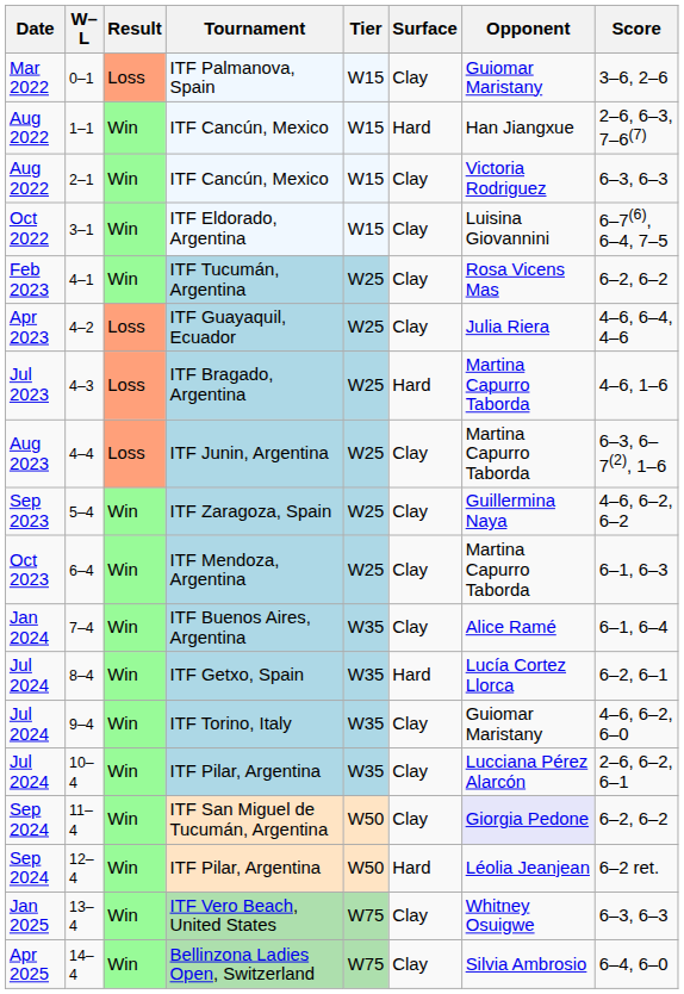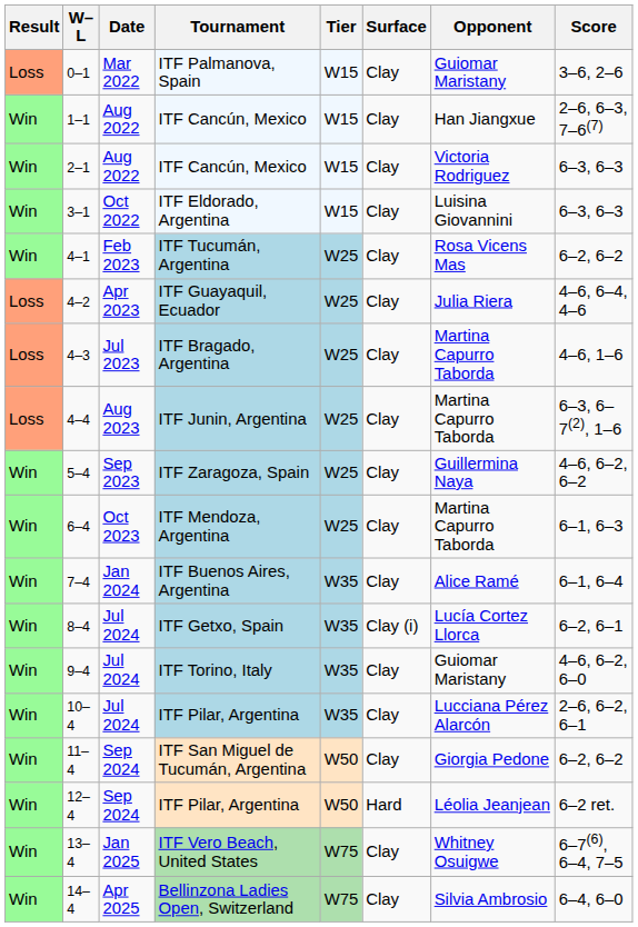 <table class="sortable wikitable">
 <tr>
+<th>Result</th>
+<th class="unsortable">W–L</th>
 <th>Date</th>
-<th class="unsortable">W–L</th>
-<th>Result</th>
 <th>Tournament</th>
 <th>Tier</th>
 <th>Surface</th>
 <th>Opponent</th>
 <th class="unsortable">Score</th>
 </tr>
 <tr>
+<td bgcolor="ffa07a">Loss</td>
+<td><small>0–1</small></td>
 <td><a href='#'>Mar 2022</a></td>
-<td><small>0–1</small></td>
-<td bgcolor="ffa07a">Loss</td>
 <td style="background:#f0f8ff;">ITF Palmanova, Spain</td>
 <td style="background:#f0f8ff;">W15</td>
 <td>Clay</td>
 <td> <a href='#'>Guiomar Maristany</a></td>
 <td>3–6, 2–6</td>
 </tr>
 <tr>
+<td style="background:#98fb98;">Win</td>
+<td><small>1–1</small></td>
 <td><a href='#'>Aug 2022</a></td>
-<td><small>1–1</small></td>
-<td style="background:#98fb98;">Win</td>
 <td style="background:#f0f8ff;">ITF Cancún, Mexico</td>
 <td style="background:#f0f8ff;">W15</td>
-<td>Hard</td>
+<td>Clay</td>
 <td> Han Jiangxue</td>
 <td>2–6, 6–3, 7–6<sup>(7)</sup></td>
 </tr>
 <tr>
+<td style="background:#98fb98;">Win</td>
+<td><small>2–1</small></td>
 <td><a href='#'>Aug 2022</a></td>
-<td><small>2–1</small></td>
-<td style="background:#98fb98;">Win</td>
 <td style="background:#f0f8ff;">ITF Cancún, Mexico</td>
 <td style="background:#f0f8ff;">W15</td>
 <td>Clay</td>
 <td> <a href='#'>Victoria Rodriguez</a></td>
 <td>6–3, 6–3</td>
 </tr>
 <tr>
+<td style="background:#98fb98;">Win</td>
+<td><small>3–1</small></td>
 <td><a href='#'>Oct 2022</a></td>
-<td><small>3–1</small></td>
-<td style="background:#98fb98;">Win</td>
 <td style="background:#f0f8ff;">ITF Eldorado, Argentina</td>
 <td style="background:#f0f8ff;">W15</td>
 <td>Clay</td>
 <td> Luisina Giovannini</td>
-<td>6–7<sup>(6)</sup>, 6–4, 7–5</td>
+<td>6–3, 6–3</td>
 </tr>
 <tr>
+<td style="background:#98fb98;">Win</td>
+<td><small>4–1</small></td>
 <td><a href='#'>Feb 2023</a></td>
-<td><small>4–1</small></td>
-<td style="background:#98fb98;">Win</td>
 <td bgcolor=lightblue>ITF Tucumán, Argentina</td>
 <td bgcolor=lightblue>W25</td>
 <td>Clay</td>
 <td> <a href='#'>Rosa Vicens Mas</a></td>
 <td>6–2, 6–2</td>
 </tr>
 <tr>
+<td bgcolor=FFA07A>Loss</td>
+<td><small>4–2</small></td>
 <td><a href='#'>Apr 2023</a></td>
-<td><small>4–2</small></td>
-<td bgcolor=FFA07A>Loss</td>
 <td style="background:lightblue;">ITF Guayaquil, Ecuador</td>
 <td style="background:lightblue;">W25</td>
 <td>Clay</td>
 <td> <a href='#'>Julia Riera</a></td>
 <td>4–6, 6–4, 4–6</td>
 </tr>
 <tr>
+<td bgcolor=FFA07A>Loss</td>
+<td><small>4–3</small></td>
 <td><a href='#'>Jul 2023</a></td>
-<td><small>4–3</small></td>
-<td bgcolor=FFA07A>Loss</td>
 <td style="background:lightblue;">ITF Bragado, Argentina</td>
 <td style="background:lightblue;">W25</td>
-<td>Hard</td>
+<td>Clay</td>
 <td> <a href='#'>Martina Capurro Taborda</a></td>
 <td>4–6, 1–6</td>
 </tr>
 <tr>
+<td bgcolor=FFA07A>Loss</td>
+<td><small>4–4</small></td>
 <td><a href='#'>Aug 2023</a></td>
-<td><small>4–4</small></td>
-<td bgcolor=FFA07A>Loss</td>
 <td style="background:lightblue;">ITF Junin, Argentina</td>
 <td style="background:lightblue;">W25</td>
 <td>Clay</td>
 <td> Martina Capurro Taborda</td>
 <td>6–3, 6–7<sup>(2)</sup>, 1–6</td>
 </tr>
 <tr>
+<td style="background:#98fb98;">Win</td>
+<td><small>5–4</small></td>
 <td><a href='#'>Sep 2023</a></td>
-<td><small>5–4</small></td>
-<td style="background:#98fb98;">Win</td>
 <td style="background:lightblue;">ITF Zaragoza, Spain</td>
 <td style="background:lightblue;">W25</td>
 <td>Clay</td>
 <td> <a href='#'>Guillermina Naya</a></td>
 <td>4–6, 6–2, 6–2</td>
 </tr>
 <tr>
+<td style="background:#98fb98;">Win</td>
+<td><small>6–4</small></td>
 <td><a href='#'>Oct 2023</a></td>
-<td><small>6–4</small></td>
-<td style="background:#98fb98;">Win</td>
 <td style="background:lightblue;">ITF Mendoza, Argentina</td>
 <td style="background:lightblue;">W25</td>
 <td>Clay</td>
 <td> Martina Capurro Taborda</td>
 <td>6–1, 6–3</td>
 </tr>
 <tr>
+<td style="background:#98fb98;">Win</td>
+<td><small>7–4</small></td>
 <td><a href='#'>Jan 2024</a></td>
-<td><small>7–4</small></td>
-<td style="background:#98fb98;">Win</td>
 <td style="background:lightblue;">ITF Buenos Aires, Argentina</td>
 <td style="background:lightblue;">W35</td>
 <td>Clay</td>
 <td> <a href='#'>Alice Ramé</a></td>
 <td>6–1, 6–4</td>
 </tr>
 <tr>
+<td style="background:#98fb98;">Win</td>
+<td><small>8–4</small></td>
 <td><a href='#'>Jul 2024</a></td>
-<td><small>8–4</small></td>
-<td style="background:#98fb98;">Win</td>
 <td style="background:lightblue;">ITF Getxo, Spain</td>
 <td style="background:lightblue;">W35</td>
-<td>Hard</td>
+<td>Clay (i)</td>
 <td> <a href='#'>Lucía Cortez Llorca</a></td>
 <td>6–2, 6–1</td>
 </tr>
 <tr>
+<td style="background:#98fb98;">Win</td>
+<td><small>9–4</small></td>
 <td><a href='#'>Jul 2024</a></td>
-<td><small>9–4</small></td>
-<td style="background:#98fb98;">Win</td>
 <td style="background:lightblue;">ITF Torino, Italy</td>
 <td style="background:lightblue;">W35</td>
 <td>Clay</td>
 <td> Guiomar Maristany</td>
 <td>4–6, 6–2, 6–0</td>
 </tr>
 <tr>
+<td style="background:#98fb98;">Win</td>
+<td><small>10–4</small></td>
 <td><a href='#'>Jul 2024</a></td>
-<td><small>10–4</small></td>
-<td style="background:#98fb98;">Win</td>
 <td style="background:lightblue;">ITF Pilar, Argentina</td>
 <td style="background:lightblue;">W35</td>
 <td>Clay</td>
 <td> <a href='#'>Lucciana Pérez Alarcón</a></td>
 <td>2–6, 6–2, 6–1</td>
 </tr>
 <tr>
+<td style="background:#98fb98;">Win</td>
+<td><small>11–4</small></td>
 <td><a href='#'>Sep 2024</a></td>
-<td><small>11–4</small></td>
-<td style="background:#98fb98;">Win</td>
 <td style="background:#ffe4c4;">ITF San Miguel de Tucumán, Argentina</td>
 <td style="background:#ffe4c4;">W50</td>
 <td>Clay</td>
-<td style="background: lavender;"> <a href='#'>Giorgia Pedone</a></td>
+<td> <a href='#'>Giorgia Pedone</a></td>
 <td>6–2, 6–2</td>
 </tr>
 <tr>
+<td style="background:#98fb98;">Win</td>
+<td><small>12–4</small></td>
 <td><a href='#'>Sep 2024</a></td>
-<td><small>12–4</small></td>
-<td style="background:#98fb98;">Win</td>
 <td style="background:#ffe4c4;">ITF Pilar, Argentina</td>
 <td style="background:#ffe4c4;">W50</td>
 <td>Hard</td>
 <td> <a href='#'>Léolia Jeanjean</a></td>
 <td>6–2 ret.</td>
 </tr>
 <tr>
+<td style="background:#98fb98;">Win</td>
+<td><small>13–4</small></td>
 <td><a href='#'>Jan 2025</a></td>
-<td><small>13–4</small></td>
-<td style="background:#98fb98;">Win</td>
 <td style="background:#addfad;"><a href='#'>ITF Vero Beach</a>, United States</td>
 <td style="background:#addfad;">W75</td>
 <td>Clay</td>
 <td> <a href='#'>Whitney Osuigwe</a></td>
-<td>6–3, 6–3</td>
+<td>6–7<sup>(6)</sup>, 6–4, 7–5</td>
 </tr>
 <tr>
+<td style="background:#98fb98;">Win</td>
+<td><small>14–4</small></td>
 <td><a href='#'>Apr 2025</a></td>
-<td><small>14–4</small></td>
-<td style="background:#98fb98;">Win</td>
 <td style="background:#addfad;"><a href='#'>Bellinzona Ladies Open</a>, Switzerland</td>
 <td style="background:#addfad;">W75</td>
 <td>Clay</td>
 <td> <a href='#'>Silvia Ambrosio</a></td>
 <td>6–4, 6–0</td>
 </tr>
 </table>
